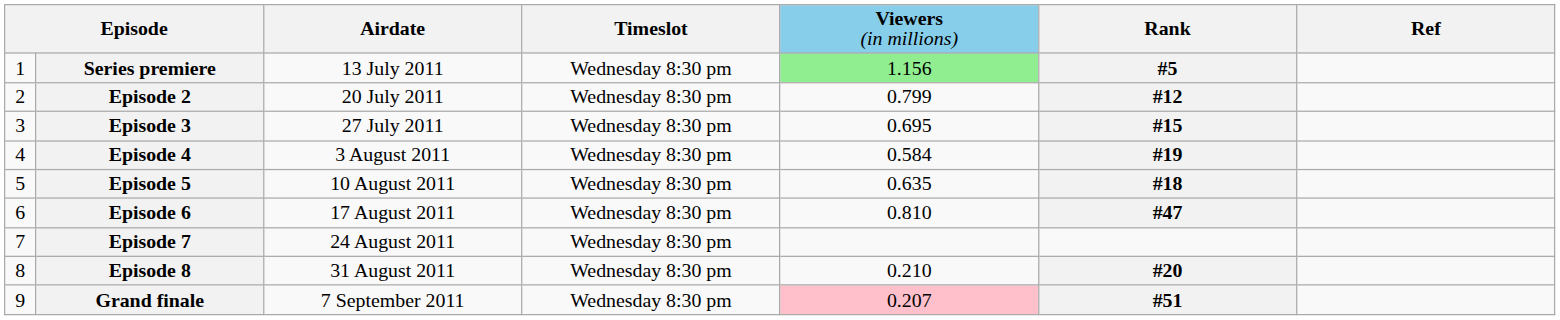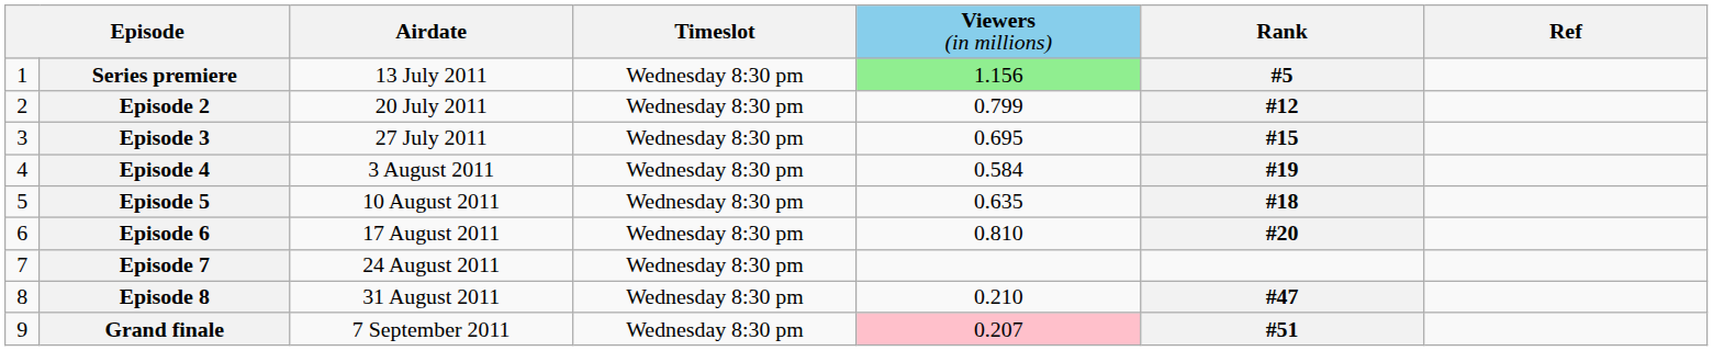 <table class="wikitable plainrowheaders" style="text-align:center; line-height:16px; width:99%;">
 <tr>
 <th bgcolor="skyblue" colspan="2" width=10%>Episode</th>
 <th bgcolor="skyblue" width=10%>Airdate</th>
 <th bgcolor="skyblue" width=10%>Timeslot</th>
 <td bgcolor="skyblue" width=10%><strong>Viewers</strong><br><em>(in millions)</em></td>
 <th bgcolor="skyblue" width=10%>Rank</th>
 <th bgcolor="skyblue" width=10%>Ref</th>
 </tr>
 <tr>
 <td>1</td>
 <th>Series premiere</th>
 <td>13 July 2011</td>
 <td>Wednesday 8:30 pm</td>
 <td bgcolor="lightgreen">1.156</td>
 <th bgcolor="lightgreen">#5</th>
 <td></td>
 </tr>
 <tr>
 <td>2</td>
 <th>Episode 2</th>
 <td>20 July 2011</td>
 <td>Wednesday 8:30 pm</td>
 <td>0.799</td>
 <th>#12</th>
 <td></td>
 </tr>
 <tr>
 <td>3</td>
 <th>Episode 3</th>
 <td>27 July 2011</td>
 <td>Wednesday 8:30 pm</td>
 <td>0.695</td>
 <th>#15</th>
 <td></td>
 </tr>
 <tr>
 <td>4</td>
 <th>Episode 4</th>
 <td>3 August 2011</td>
 <td>Wednesday 8:30 pm</td>
 <td>0.584</td>
 <th>#19</th>
 <td></td>
 </tr>
 <tr>
 <td>5</td>
 <th>Episode 5</th>
 <td>10 August 2011</td>
 <td>Wednesday 8:30 pm</td>
 <td>0.635</td>
 <th>#18</th>
 <td></td>
 </tr>
 <tr>
 <td>6</td>
 <th>Episode 6</th>
 <td>17 August 2011</td>
 <td>Wednesday 8:30 pm</td>
 <td>0.810</td>
-<th>#47</th>
+<th>#20</th>
 <td></td>
 </tr>
 <tr>
 <td>7</td>
 <th>Episode 7</th>
 <td>24 August 2011</td>
 <td>Wednesday 8:30 pm</td>
 <td></td>
 <td></td>
 <td></td>
 </tr>
 <tr>
 <td>8</td>
 <th>Episode 8</th>
 <td>31 August 2011</td>
 <td>Wednesday 8:30 pm</td>
 <td>0.210</td>
-<th>#20</th>
+<th>#47</th>
 <td></td>
 </tr>
 <tr>
 <td>9</td>
 <th>Grand finale</th>
 <td>7 September 2011</td>
 <td>Wednesday 8:30 pm</td>
 <td bgcolor="pink">0.207</td>
 <th bgcolor="pink">#51</th>
 <td></td>
 </tr>
 </table>
